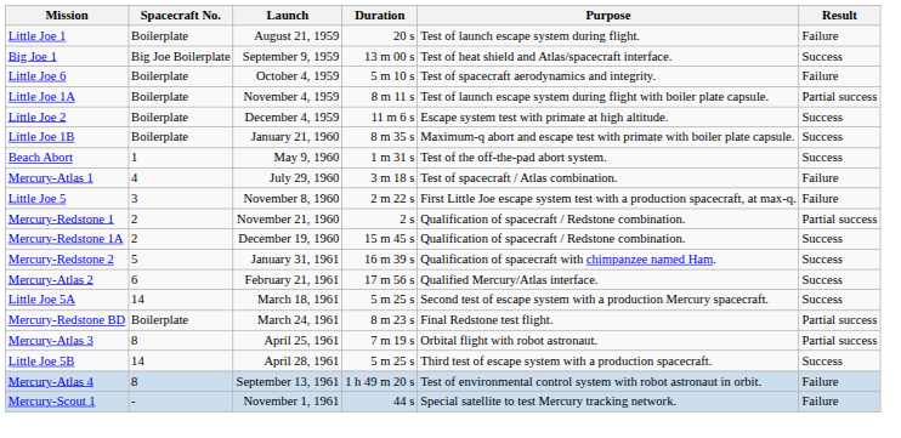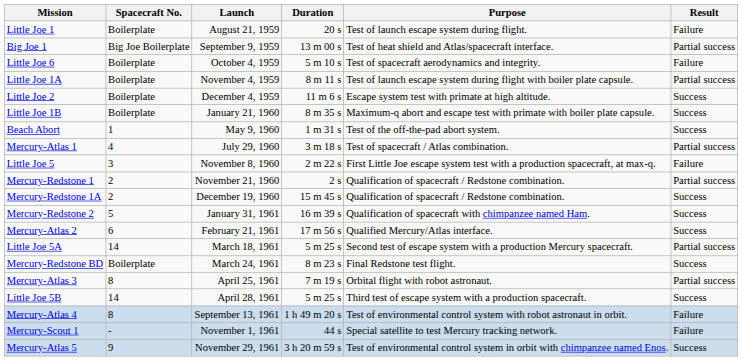 <table class="wikitable sortable sticky-header">
 <tr>
 <th>Mission</th>
 <th>Spacecraft No.</th>
 <th>Launch</th>
 <th>Duration</th>
 <th class="unsortable">Purpose</th>
 <th>Result</th>
 </tr>
 <tr>
 <td><a href='#'>Little Joe 1</a></td>
 <td>Boilerplate</td>
 <td style="text-align:right;">August 21, 1959</td>
 <td style="text-align:right;"  data-sort-value="000020">20 s</td>
 <td>Test of launch escape system during flight.</td>
 <td>Failure</td>
 </tr>
 <tr>
 <td><a href='#'>Big Joe 1</a></td>
 <td>Big Joe Boilerplate</td>
 <td style="text-align:right;">September 9, 1959</td>
 <td style="text-align:right;"  data-sort-value="001300">13 m 00 s</td>
 <td>Test of heat shield and Atlas/spacecraft interface.</td>
-<td>Success</td>
+<td>Partial success</td>
 </tr>
 <tr>
 <td><a href='#'>Little Joe 6</a></td>
 <td>Boilerplate</td>
 <td style="text-align:right;">October 4, 1959</td>
 <td style="text-align:right;"  data-sort-value="000510">5 m 10 s</td>
 <td>Test of spacecraft aerodynamics and integrity.</td>
 <td>Failure</td>
 </tr>
 <tr>
 <td><a href='#'>Little Joe 1A</a></td>
 <td>Boilerplate</td>
 <td style="text-align:right;">November 4, 1959</td>
 <td style="text-align:right;"  data-sort-value="000811">8 m 11 s</td>
 <td>Test of launch escape system during flight with boiler plate capsule.</td>
 <td>Partial success</td>
 </tr>
 <tr>
 <td><a href='#'>Little Joe 2</a></td>
 <td>Boilerplate</td>
 <td style="text-align:right;">December 4, 1959</td>
 <td style="text-align:right;"  data-sort-value="001106">11 m 6 s</td>
 <td>Escape system test with primate at high altitude.</td>
 <td>Success</td>
 </tr>
 <tr>
 <td><a href='#'>Little Joe 1B</a></td>
 <td>Boilerplate</td>
 <td style="text-align:right;">January 21, 1960</td>
 <td style="text-align:right;"  data-sort-value="000835">8 m 35 s</td>
 <td>Maximum-q abort and escape test with primate with boiler plate capsule.</td>
 <td>Success</td>
 </tr>
 <tr>
 <td><a href='#'>Beach Abort</a></td>
 <td>1</td>
 <td style="text-align:right;">May 9, 1960</td>
 <td style="text-align:right;"  data-sort-value="000131">1 m 31 s</td>
 <td>Test of the off-the-pad abort system.</td>
 <td>Success</td>
 </tr>
 <tr>
 <td><a href='#'>Mercury-Atlas 1</a></td>
 <td>4</td>
 <td style="text-align:right;">July 29, 1960</td>
 <td style="text-align:right;"  data-sort-value="000318">3 m 18 s</td>
 <td>Test of spacecraft / Atlas combination.</td>
-<td>Failure</td>
+<td>Partial success</td>
 </tr>
 <tr>
 <td><a href='#'>Little Joe 5</a></td>
 <td>3</td>
 <td style="text-align:right;">November 8, 1960</td>
 <td style="text-align:right;"  data-sort-value="000222">2 m 22 s</td>
 <td>First Little Joe escape system test with a production spacecraft, at max-q.</td>
 <td>Failure</td>
 </tr>
 <tr>
 <td><a href='#'>Mercury-Redstone 1</a></td>
 <td>2</td>
 <td style="text-align:right;">November 21, 1960</td>
 <td style="text-align:right;"  data-sort-value="000002">2 s</td>
 <td>Qualification of spacecraft / Redstone combination.</td>
 <td>Partial success</td>
 </tr>
 <tr>
 <td><a href='#'>Mercury-Redstone 1A</a></td>
 <td>2</td>
 <td style="text-align:right;">December 19, 1960</td>
 <td style="text-align:right;"  data-sort-value="001545">15 m 45 s</td>
 <td>Qualification of spacecraft / Redstone combination.</td>
 <td>Success</td>
 </tr>
 <tr>
 <td><a href='#'>Mercury-Redstone 2</a></td>
 <td>5</td>
 <td style="text-align:right;">January 31, 1961</td>
 <td style="text-align:right;"  data-sort-value="001639">16 m 39 s</td>
 <td>Qualification of spacecraft with <a href='#'>chimpanzee named Ham</a>.</td>
 <td>Success</td>
 </tr>
 <tr>
 <td><a href='#'>Mercury-Atlas 2</a></td>
 <td>6</td>
 <td style="text-align:right;">February 21, 1961</td>
 <td style="text-align:right;"  data-sort-value="001756">17 m 56 s</td>
 <td>Qualified Mercury/Atlas interface.</td>
 <td>Success</td>
 </tr>
 <tr>
 <td><a href='#'>Little Joe 5A</a></td>
 <td>14</td>
 <td style="text-align:right;">March 18, 1961</td>
 <td style="text-align:right;"  data-sort-value="002348">5 m 25 s</td>
 <td>Second test of escape system with a production Mercury spacecraft.</td>
-<td>Success</td>
+<td>Partial success</td>
 </tr>
 <tr>
 <td Nowrap><a href='#'>Mercury-Redstone BD</a></td>
 <td>Boilerplate</td>
 <td style="text-align:right;">March 24, 1961</td>
 <td style="text-align:right;"  data-sort-value="000823">8 m 23 s</td>
 <td>Final Redstone test flight.</td>
-<td>Partial success</td>
+<td>Success</td>
 </tr>
 <tr>
 <td><a href='#'>Mercury-Atlas 3</a></td>
 <td>8</td>
 <td style="text-align:right;">April 25, 1961</td>
 <td style="text-align:right;"  data-sort-value="000719">7 m 19 s</td>
 <td>Orbital flight with robot astronaut.</td>
 <td>Partial success</td>
 </tr>
 <tr>
 <td><a href='#'>Little Joe 5B</a></td>
 <td>14</td>
 <td style="text-align:right;">April 28, 1961</td>
 <td style="text-align:right;"  data-sort-value="000525">5 m 25 s</td>
 <td>Third test of escape system with a production spacecraft.</td>
 <td>Success</td>
 </tr>
 <tr style="background-color:#CDE;">
 <td><a href='#'>Mercury-Atlas 4</a></td>
 <td>8</td>
 <td style="text-align:right;">September 13, 1961</td>
 <td style="text-align:right;"  data-sort-value="014920">1 h 49 m 20 s</td>
 <td>Test of environmental control system with robot astronaut in orbit.</td>
 <td>Failure</td>
 </tr>
 <tr style="background-color:#CDE;">
 <td><a href='#'>Mercury-Scout 1</a></td>
 <td>-</td>
 <td style="text-align:right;">November 1, 1961</td>
 <td style="text-align:right;"  data-sort-value="000044">44 s</td>
 <td>Special satellite to test Mercury tracking network.</td>
 <td>Failure</td>
 </tr>
+<tr style="background-color:#CDE;">
+<td><a href='#'>Mercury-Atlas 5</a></td>
+<td>9</td>
+<td style="text-align:right;">November 29, 1961</td>
+<td style="text-align:right;"  data-sort-value="032059">3 h 20 m 59 s</td>
+<td>Test of environmental control system in orbit with <a href='#'>chimpanzee named Enos</a>.</td>
+<td>Success</td>
+</tr>
 </table>
